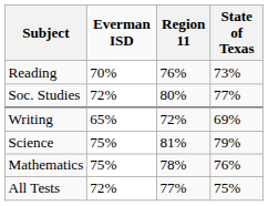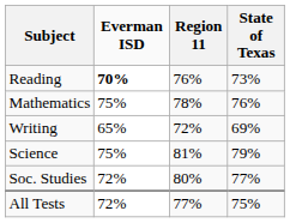 <table class="wikitable" style="float:right; margin-left: 15px; width: 285px;">
 <tr>
 <th>Subject</th>
 <th style="background:#fafafa;">Everman ISD</th>
 <th>Region 11</th>
 <th>State of Texas</th>
 </tr>
 <tr>
 <td>Reading</td>
-<td style="background:#fff;">70%</td>
+<td style="background:#fff;"><strong>70%</strong></td>
 <td>76%</td>
 <td>73%</td>
 </tr>
 <tr>
-<td style="border-bottom:2px solid gray;">Soc. Studies</td>
-<td style="border-bottom:2px solid gray; background:#fff;">72%</td>
-<td style="border-bottom:2px solid gray;">80%</td>
-<td style="border-bottom:2px solid gray;">77%</td>
+<td>Mathematics</td>
+<td style="background:#fff;">75%</td>
+<td>78%</td>
+<td>76%</td>
 </tr>
 <tr>
 <td>Writing</td>
 <td style="background:#fff;">65%</td>
 <td>72%</td>
 <td>69%</td>
 </tr>
 <tr>
 <td>Science</td>
 <td style="background:#fff;">75%</td>
 <td>81%</td>
 <td>79%</td>
 </tr>
 <tr>
-<td>Mathematics</td>
-<td style="background:#fff;">75%</td>
-<td>78%</td>
-<td>76%</td>
+<td style="border-bottom:2px solid gray;">Soc. Studies</td>
+<td style="border-bottom:2px solid gray; background:#fff;">72%</td>
+<td style="border-bottom:2px solid gray;">80%</td>
+<td style="border-bottom:2px solid gray;">77%</td>
 </tr>
 <tr>
 <td>All Tests</td>
 <td style="background:#fff;">72%</td>
 <td>77%</td>
 <td>75%</td>
 </tr>
 </table>
